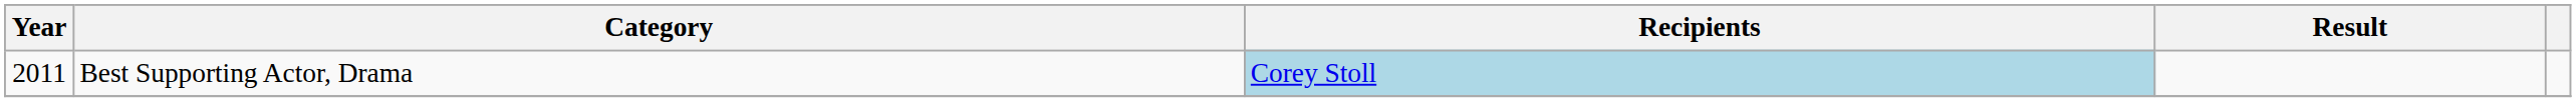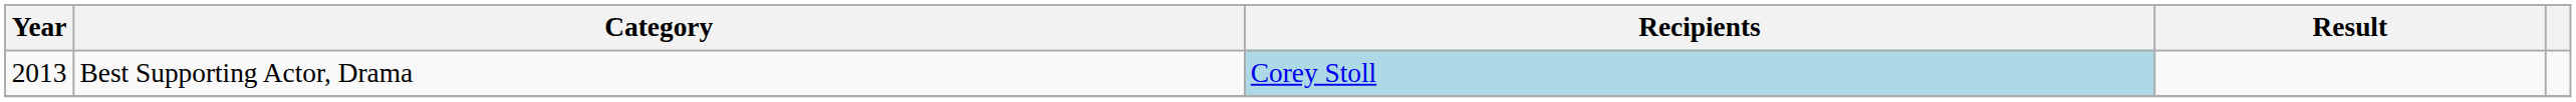 <table class="wikitable plainrowheaders" style="font-size: 90%" width=85%>
 <tr>
 <th scope="col" style="width:2%;">Year</th>
 <th scope="col" style="width:45%;">Category</th>
 <th scope="col" style="width:35%;">Recipients</th>
 <th scope="col" style="width:15%;">Result</th>
 <th scope="col" class="unsortable" style="width:1%;"></th>
 </tr>
 <tr>
-<td style="text-align:center;">2011</td>
+<td style="text-align:center;">2013</td>
 <td>Best Supporting Actor, Drama</td>
 <td style="background: lightblue;"><a href='#'>Corey Stoll</a></td>
 <td></td>
 <td style="text-align:center;"></td>
 </tr>
 <tr>
 </tr>
 </table>
